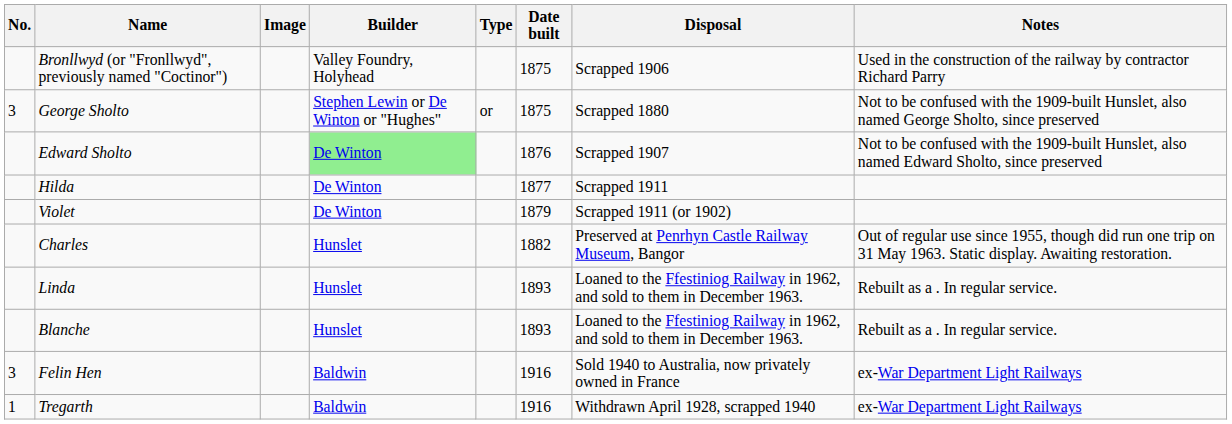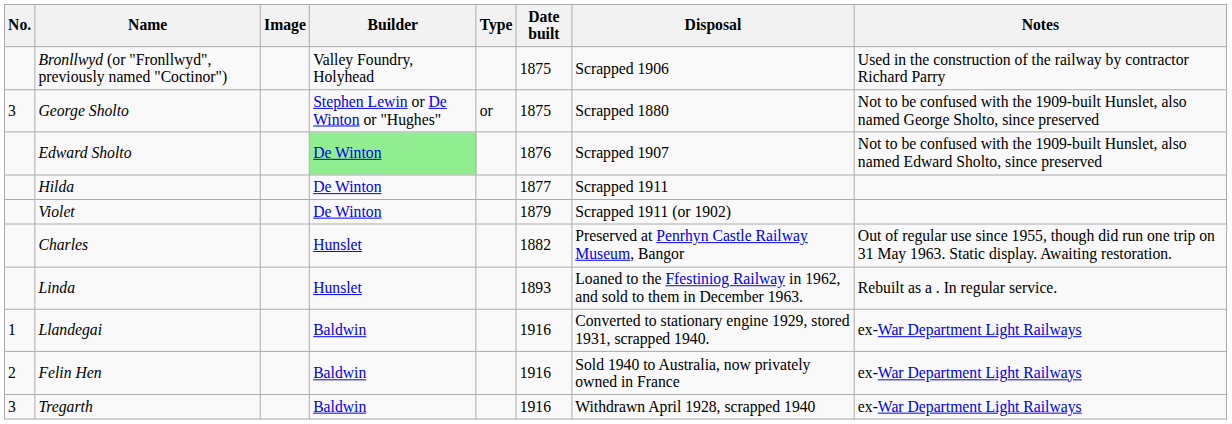 <table class="wikitable">
 <tr>
 <th>No.</th>
 <th>Name</th>
 <th>Image</th>
 <th>Builder</th>
 <th>Type</th>
 <th>Date built</th>
 <th>Disposal</th>
 <th>Notes</th>
 </tr>
 <tr>
 <td></td>
 <td><em>Bronllwyd</em> (or "Fronllwyd", previously named "Coctinor")</td>
 <td></td>
 <td>Valley Foundry, Holyhead</td>
 <td></td>
 <td>1875</td>
 <td>Scrapped 1906</td>
 <td>Used in the construction of the railway by contractor Richard Parry</td>
 </tr>
 <tr>
 <td>3</td>
 <td><em>George Sholto</em></td>
 <td></td>
 <td><a href='#'>Stephen Lewin</a> or <a href='#'>De Winton</a> or "Hughes"</td>
 <td> or </td>
 <td>1875</td>
 <td>Scrapped 1880</td>
 <td>Not to be confused with the 1909-built Hunslet, also named George Sholto, since preserved</td>
 </tr>
 <tr>
 <td></td>
 <td><em>Edward Sholto</em></td>
 <td></td>
 <td style="background: lightgreen;"><a href='#'>De Winton</a></td>
 <td></td>
 <td>1876</td>
 <td>Scrapped 1907</td>
 <td>Not to be confused with the 1909-built Hunslet, also named Edward Sholto, since preserved</td>
 </tr>
 <tr>
 <td></td>
 <td><em>Hilda</em></td>
 <td></td>
 <td><a href='#'>De Winton</a></td>
 <td></td>
 <td>1877</td>
 <td>Scrapped 1911</td>
 <td></td>
 </tr>
 <tr>
 <td></td>
 <td><em>Violet</em></td>
 <td></td>
 <td><a href='#'>De Winton</a></td>
 <td></td>
 <td>1879</td>
 <td>Scrapped 1911 (or 1902)</td>
 <td></td>
 </tr>
 <tr>
 <td></td>
 <td><em>Charles</em></td>
 <td></td>
 <td><a href='#'>Hunslet</a></td>
 <td></td>
 <td>1882</td>
 <td>Preserved at <a href='#'>Penrhyn Castle Railway Museum</a>, Bangor</td>
 <td>Out of regular use since 1955, though did run one trip on 31 May 1963. Static display. Awaiting restoration.</td>
 </tr>
 <tr>
 <td></td>
 <td><em>Linda</em></td>
 <td></td>
 <td><a href='#'>Hunslet</a></td>
 <td></td>
 <td>1893</td>
 <td>Loaned to the <a href='#'>Ffestiniog Railway</a> in 1962, and sold to them in December 1963.</td>
 <td>Rebuilt as a . In regular service.</td>
 </tr>
 <tr>
+<td>1</td>
+<td><em>Llandegai</em></td>
 <td></td>
-<td><em>Blanche</em></td>
+<td><a href='#'>Baldwin</a></td>
 <td></td>
-<td><a href='#'>Hunslet</a></td>
-<td></td>
-<td>1893</td>
-<td>Loaned to the <a href='#'>Ffestiniog Railway</a> in 1962, and sold to them in December 1963.</td>
-<td>Rebuilt as a . In regular service.</td>
+<td>1916</td>
+<td>Converted to stationary engine 1929, stored 1931, scrapped 1940.</td>
+<td>ex-<a href='#'>War Department Light Railways</a></td>
 </tr>
 <tr>
-<td>3</td>
+<td>2</td>
 <td><em>Felin Hen</em></td>
 <td></td>
 <td><a href='#'>Baldwin</a></td>
 <td></td>
 <td>1916</td>
 <td>Sold 1940 to Australia, now privately owned in France</td>
 <td>ex-<a href='#'>War Department Light Railways</a></td>
 </tr>
 <tr>
-<td>1</td>
+<td>3</td>
 <td><em>Tregarth</em></td>
 <td></td>
 <td><a href='#'>Baldwin</a></td>
 <td></td>
 <td>1916</td>
 <td>Withdrawn April 1928, scrapped 1940</td>
 <td>ex-<a href='#'>War Department Light Railways</a></td>
 </tr>
 </table>
